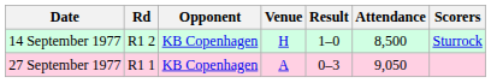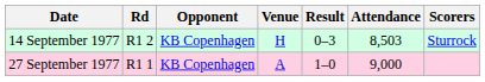 <table class="wikitable sortable" style="font-size:95%; text-align:center">
 <tr>
 <th>Date</th>
 <th>Rd</th>
 <th>Opponent</th>
 <th>Venue</th>
 <th>Result</th>
 <th>Attendance</th>
 <th>Scorers</th>
 </tr>
 <tr bgcolor = "#d0ffe3">
 <td>14 September 1977</td>
 <td>R1 2</td>
 <td> <a href='#'>KB Copenhagen</a></td>
 <td><a href='#'>H</a></td>
-<td>1–0</td>
-<td>8,500</td>
+<td>0–3</td>
+<td>8,503</td>
 <td><a href='#'>Sturrock</a></td>
 </tr>
 <tr bgcolor = "#ffd0e3">
 <td>27 September 1977</td>
 <td>R1 1</td>
 <td> <a href='#'>KB Copenhagen</a></td>
 <td><a href='#'>A</a></td>
-<td>0–3</td>
-<td>9,050</td>
+<td>1–0</td>
+<td>9,000</td>
 <td></td>
 </tr>
 </table>
